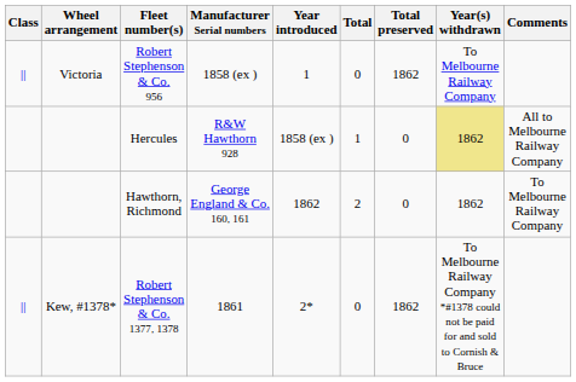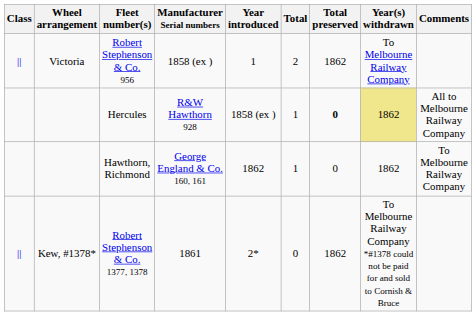 <table class="wikitable" style="text-align:center; width: 100%">
 <tr>
 <th>Class</th>
 <th>Wheel<br>arrangement</th>
 <th>Fleet<br>number(s)</th>
 <th>Manufacturer<br><small>Serial numbers</small></th>
 <th>Year<br>introduced</th>
 <th>Total</th>
 <th>Total<br>preserved</th>
 <th>Year(s)<br>withdrawn</th>
 <th>Comments</th>
 </tr>
 <tr>
 <td><a href='#'>  || </a></td>
 <td>Victoria</td>
 <td><a href='#'>Robert Stephenson & Co.</a><br><small>956</small></td>
 <td>1858 (ex )</td>
 <td>1</td>
-<td>0</td>
+<td>2</td>
 <td>1862</td>
 <td>To <a href='#'>Melbourne Railway Company</a></td>
 </tr>
 <tr>
 <td><a href='#'> </a></td>
 <td></td>
 <td>Hercules</td>
 <td><a href='#'>R&W Hawthorn</a><br><small>928</small></td>
 <td>1858 (ex )</td>
 <td>1</td>
-<td>0</td>
+<td><strong>0</strong></td>
 <td style="background: khaki;">1862</td>
 <td>All to Melbourne Railway Company</td>
 </tr>
 <tr>
 <td><a href='#'> </a></td>
 <td></td>
 <td>Hawthorn, Richmond</td>
 <td><a href='#'>George England & Co.</a><br><small>160, 161</small></td>
 <td>1862</td>
-<td>2</td>
+<td>1</td>
 <td>0</td>
 <td>1862</td>
 <td>To Melbourne Railway Company</td>
 </tr>
 <tr>
 <td><a href='#'>  || </a></td>
 <td>Kew, #1378*</td>
 <td><a href='#'>Robert Stephenson & Co.</a><br><small>1377, 1378</small></td>
 <td>1861</td>
 <td>2*</td>
 <td>0</td>
 <td>1862</td>
 <td>To Melbourne Railway Company<br><small>*#1378 could not be paid for and sold to Cornish & Bruce</small></td>
 </tr>
 </table>
